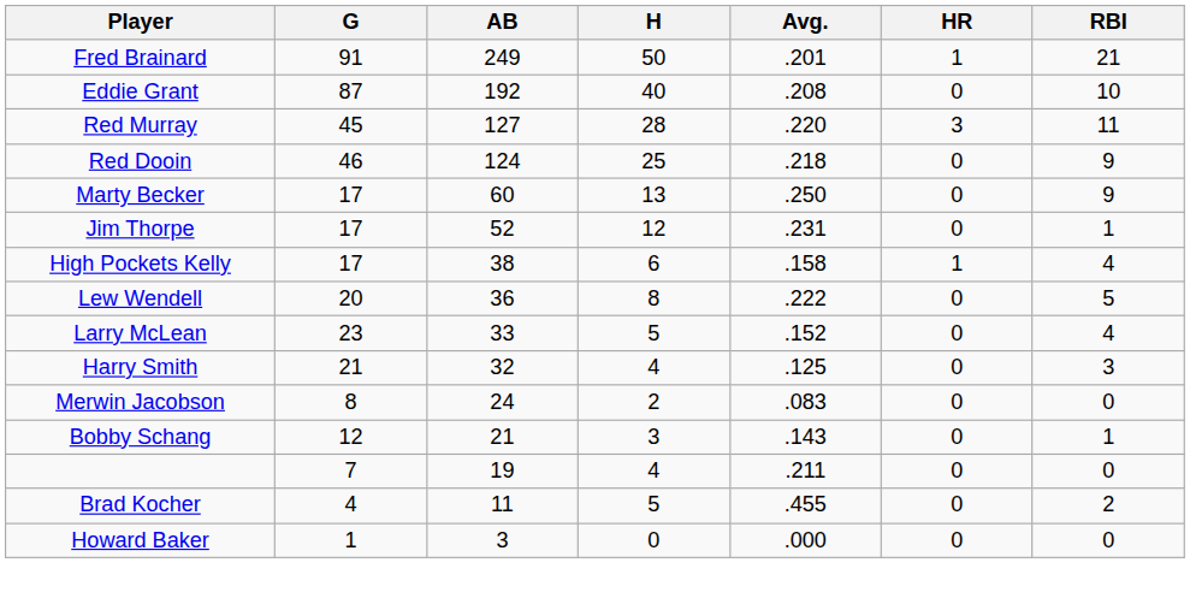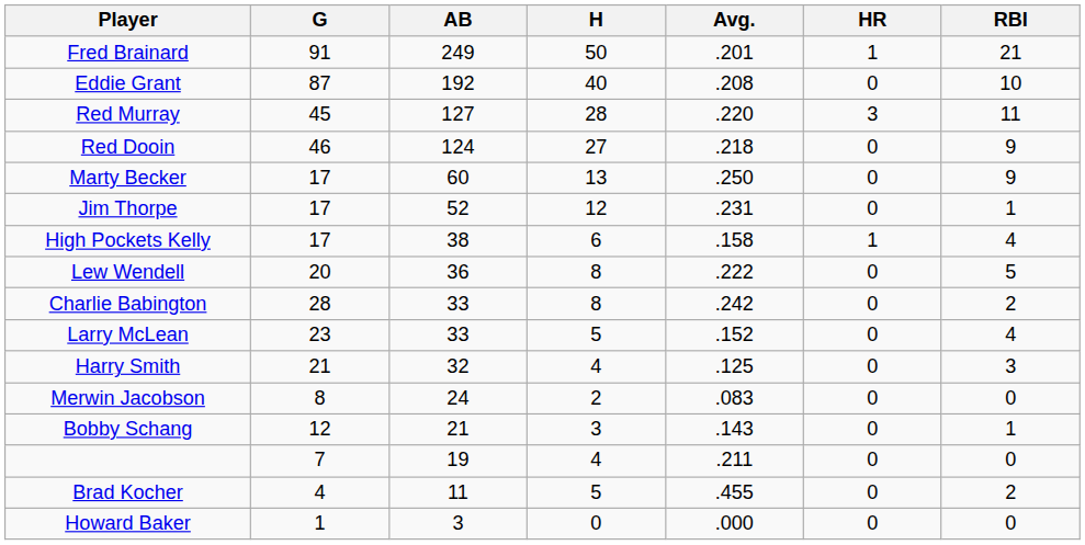 <table class="wikitable sortable">
 <tr>
 <th bgcolor="#DDDDFF" width="16%">Player</th>
 <th bgcolor="#DDDDFF" width="9%">G</th>
 <th bgcolor="#DDDDFF" width="9%">AB</th>
 <th bgcolor="#DDDDFF" width="9%">H</th>
 <th bgcolor="#DDDDFF" width="9%">Avg.</th>
 <th bgcolor="#DDDDFF" width="9%">HR</th>
 <th bgcolor="#DDDDFF" width="9%">RBI</th>
 </tr>
 <tr align="center">
 <td><a href='#'>Fred Brainard</a></td>
 <td>91</td>
 <td>249</td>
 <td>50</td>
 <td>.201</td>
 <td>1</td>
 <td>21</td>
 </tr>
 <tr align=center>
 <td><a href='#'>Eddie Grant</a></td>
 <td>87</td>
 <td>192</td>
 <td>40</td>
 <td>.208</td>
 <td>0</td>
 <td>10</td>
 </tr>
 <tr align=center>
 <td><a href='#'>Red Murray</a></td>
 <td>45</td>
 <td>127</td>
 <td>28</td>
 <td>.220</td>
 <td>3</td>
 <td>11</td>
 </tr>
 <tr align=center>
 <td><a href='#'>Red Dooin</a></td>
 <td>46</td>
 <td>124</td>
-<td>25</td>
+<td>27</td>
 <td>.218</td>
 <td>0</td>
 <td>9</td>
 </tr>
 <tr align=center>
 <td><a href='#'>Marty Becker</a></td>
 <td>17</td>
 <td>60</td>
 <td>13</td>
 <td>.250</td>
 <td>0</td>
 <td>9</td>
 </tr>
 <tr align=center>
 <td><a href='#'>Jim Thorpe</a></td>
 <td>17</td>
 <td>52</td>
 <td>12</td>
 <td>.231</td>
 <td>0</td>
 <td>1</td>
 </tr>
 <tr align=center>
 <td><a href='#'>High Pockets Kelly</a></td>
 <td>17</td>
 <td>38</td>
 <td>6</td>
 <td>.158</td>
 <td>1</td>
 <td>4</td>
 </tr>
 <tr align=center>
 <td><a href='#'>Lew Wendell</a></td>
 <td>20</td>
 <td>36</td>
 <td>8</td>
 <td>.222</td>
 <td>0</td>
 <td>5</td>
+</tr>
+<tr align=center>
+<td><a href='#'>Charlie Babington</a></td>
+<td>28</td>
+<td>33</td>
+<td>8</td>
+<td>.242</td>
+<td>0</td>
+<td>2</td>
 </tr>
 <tr align=center>
 <td><a href='#'>Larry McLean</a></td>
 <td>23</td>
 <td>33</td>
 <td>5</td>
 <td>.152</td>
 <td>0</td>
 <td>4</td>
 </tr>
 <tr align=center>
 <td><a href='#'>Harry Smith</a></td>
 <td>21</td>
 <td>32</td>
 <td>4</td>
 <td>.125</td>
 <td>0</td>
 <td>3</td>
 </tr>
 <tr align=center>
 <td><a href='#'>Merwin Jacobson</a></td>
 <td>8</td>
 <td>24</td>
 <td>2</td>
 <td>.083</td>
 <td>0</td>
 <td>0</td>
 </tr>
 <tr align=center>
 <td><a href='#'>Bobby Schang</a></td>
 <td>12</td>
 <td>21</td>
 <td>3</td>
 <td>.143</td>
 <td>0</td>
 <td>1</td>
 </tr>
 <tr align=center>
 <td></td>
 <td>7</td>
 <td>19</td>
 <td>4</td>
 <td>.211</td>
 <td>0</td>
 <td>0</td>
 </tr>
 <tr align="center">
 <td><a href='#'>Brad Kocher</a></td>
 <td>4</td>
 <td>11</td>
 <td>5</td>
 <td>.455</td>
 <td>0</td>
 <td>2</td>
 </tr>
 <tr align=center>
 <td><a href='#'>Howard Baker</a></td>
 <td>1</td>
 <td>3</td>
 <td>0</td>
 <td>.000</td>
 <td>0</td>
 <td>0</td>
 </tr>
 </table>
